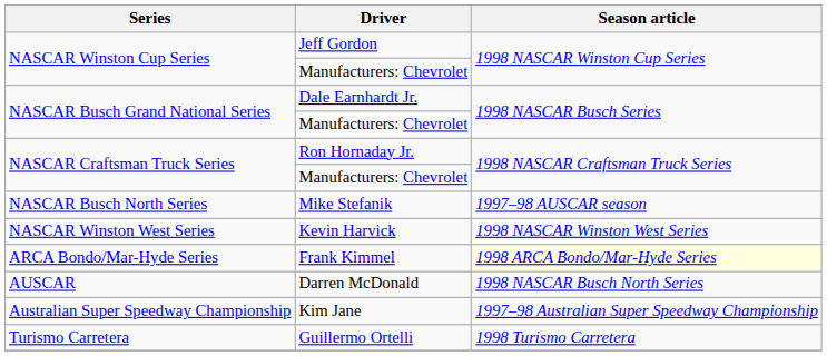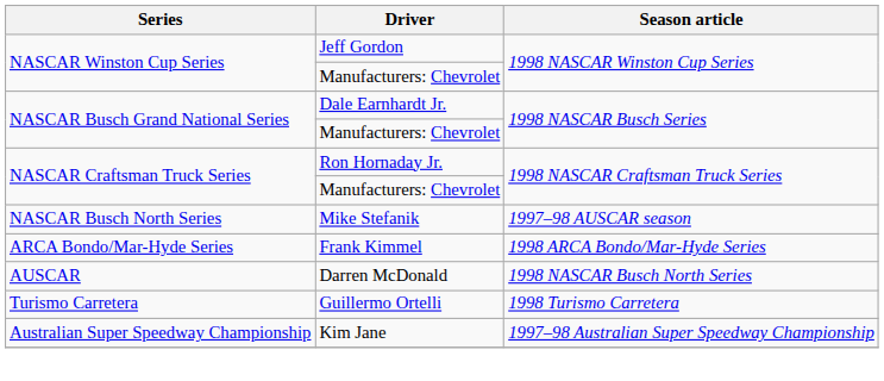 <table class="wikitable" style="font-size: 87%;">
 <tr>
 <th>Series</th>
 <th>Driver</th>
 <th>Season article</th>
 </tr>
 <tr>
 <td rowspan=2><a href='#'>NASCAR Winston Cup Series</a></td>
 <td> <a href='#'>Jeff Gordon</a></td>
 <td rowspan=2><em><a href='#'>1998 NASCAR Winston Cup Series</a></em></td>
 </tr>
 <tr>
 <td>Manufacturers:  <a href='#'>Chevrolet</a></td>
 </tr>
 <tr>
 <td rowspan=2><a href='#'>NASCAR Busch Grand National Series</a></td>
 <td> <a href='#'>Dale Earnhardt Jr.</a></td>
 <td rowspan=2><em><a href='#'>1998 NASCAR Busch Series</a></em></td>
 </tr>
 <tr>
 <td>Manufacturers:  <a href='#'>Chevrolet</a></td>
 </tr>
 <tr>
 <td rowspan=2><a href='#'>NASCAR Craftsman Truck Series</a></td>
 <td> <a href='#'>Ron Hornaday Jr.</a></td>
 <td rowspan=2><em><a href='#'>1998 NASCAR Craftsman Truck Series</a></em></td>
 </tr>
 <tr>
 <td>Manufacturers:  <a href='#'>Chevrolet</a></td>
 </tr>
 <tr>
 <td><a href='#'>NASCAR Busch North Series</a></td>
 <td> <a href='#'>Mike Stefanik</a></td>
 <td><em><a href='#'>1997–98 AUSCAR season</a></em></td>
 </tr>
 <tr>
-<td><a href='#'>NASCAR Winston West Series</a></td>
-<td> <a href='#'>Kevin Harvick</a></td>
-<td><em><a href='#'>1998 NASCAR Winston West Series</a></em></td>
-</tr>
-<tr>
 <td><a href='#'>ARCA Bondo/Mar-Hyde Series</a></td>
 <td> <a href='#'>Frank Kimmel</a></td>
-<td style="background: lightyellow;"><em><a href='#'>1998 ARCA Bondo/Mar-Hyde Series</a></em></td>
+<td><em><a href='#'>1998 ARCA Bondo/Mar-Hyde Series</a></em></td>
 </tr>
 <tr>
 <td><a href='#'>AUSCAR</a></td>
 <td> Darren McDonald</td>
 <td><em><a href='#'>1998 NASCAR Busch North Series</a></em></td>
 </tr>
 <tr>
+<td><a href='#'>Turismo Carretera</a></td>
+<td> <a href='#'>Guillermo Ortelli</a></td>
+<td><em><a href='#'>1998 Turismo Carretera</a></em></td>
+</tr>
+<tr>
 <td><a href='#'>Australian Super Speedway Championship</a></td>
 <td> Kim Jane</td>
 <td><em><a href='#'>1997–98 Australian Super Speedway Championship</a></em></td>
 </tr>
 <tr>
-<td><a href='#'>Turismo Carretera</a></td>
-<td> <a href='#'>Guillermo Ortelli</a></td>
-<td><em><a href='#'>1998 Turismo Carretera</a></em></td>
-</tr>
-<tr>
 </tr>
 </table>
